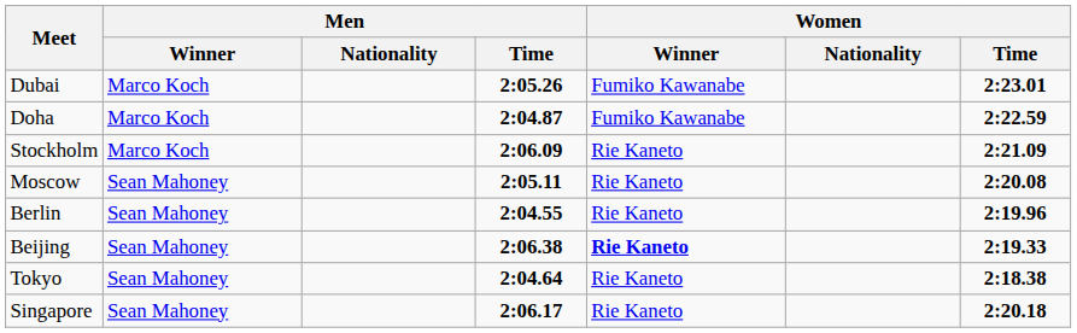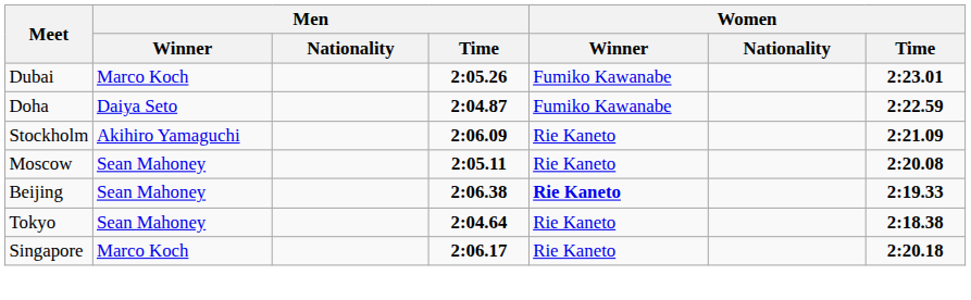 <table class="wikitable">
 <tr>
 <th rowspan="2">Meet</th>
 <th colspan="3">Men</th>
 <th colspan="3">Women</th>
 </tr>
 <tr>
 <th width=150>Winner</th>
 <th width=130>Nationality</th>
 <th width=80>Time</th>
 <th width=150>Winner</th>
 <th width=130>Nationality</th>
 <th width=80>Time</th>
 </tr>
 <tr>
 <td>Dubai</td>
 <td><a href='#'>Marco Koch</a></td>
 <td></td>
 <td align=center><strong>2:05.26</strong></td>
 <td><a href='#'>Fumiko Kawanabe</a></td>
 <td></td>
 <td align=center><strong>2:23.01</strong></td>
 </tr>
 <tr>
 <td>Doha</td>
-<td><a href='#'>Marco Koch</a></td>
+<td><a href='#'>Daiya Seto</a></td>
 <td></td>
 <td align=center><strong>2:04.87</strong></td>
 <td><a href='#'>Fumiko Kawanabe</a></td>
 <td></td>
 <td align=center><strong>2:22.59</strong></td>
 </tr>
 <tr>
 <td>Stockholm</td>
-<td><a href='#'>Marco Koch</a></td>
+<td><a href='#'>Akihiro Yamaguchi</a></td>
 <td></td>
 <td align=center><strong>2:06.09</strong></td>
 <td><a href='#'>Rie Kaneto</a></td>
 <td></td>
 <td align=center><strong>2:21.09</strong></td>
 </tr>
 <tr>
 <td>Moscow</td>
 <td><a href='#'>Sean Mahoney</a></td>
 <td></td>
 <td align=center><strong>2:05.11</strong></td>
 <td><a href='#'>Rie Kaneto</a></td>
 <td></td>
 <td align=center><strong>2:20.08</strong></td>
-</tr>
-<tr>
-<td>Berlin</td>
-<td><a href='#'>Sean Mahoney</a></td>
-<td></td>
-<td align=center><strong>2:04.55</strong></td>
-<td><a href='#'>Rie Kaneto</a></td>
-<td></td>
-<td align=center><strong>2:19.96</strong></td>
 </tr>
 <tr>
 <td>Beijing</td>
 <td><a href='#'>Sean Mahoney</a></td>
 <td></td>
 <td align=center><strong>2:06.38</strong></td>
 <td><strong><a href='#'>Rie Kaneto</a></strong></td>
 <td></td>
 <td align=center><strong>2:19.33</strong></td>
 </tr>
 <tr>
 <td>Tokyo</td>
 <td><a href='#'>Sean Mahoney</a></td>
 <td></td>
 <td align=center><strong>2:04.64</strong></td>
 <td><a href='#'>Rie Kaneto</a></td>
 <td></td>
 <td align=center><strong>2:18.38</strong></td>
 </tr>
 <tr>
 <td>Singapore</td>
-<td><a href='#'>Sean Mahoney</a></td>
+<td><a href='#'>Marco Koch</a></td>
 <td></td>
 <td align=center><strong>2:06.17</strong></td>
 <td><a href='#'>Rie Kaneto</a></td>
 <td></td>
 <td align=center><strong>2:20.18</strong></td>
 </tr>
 </table>
